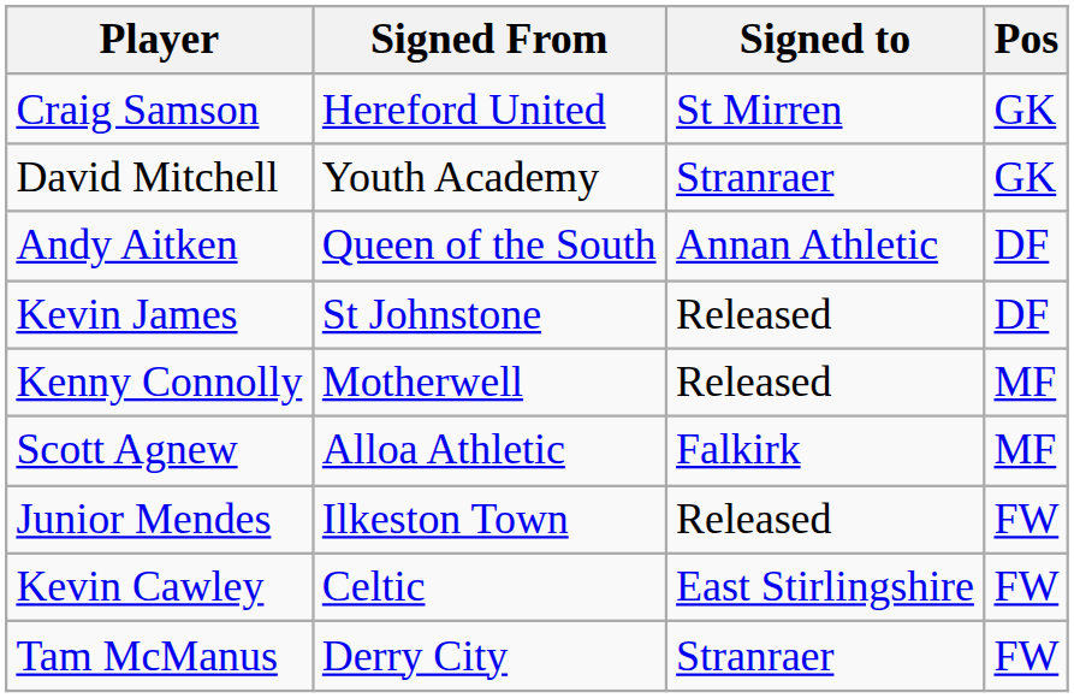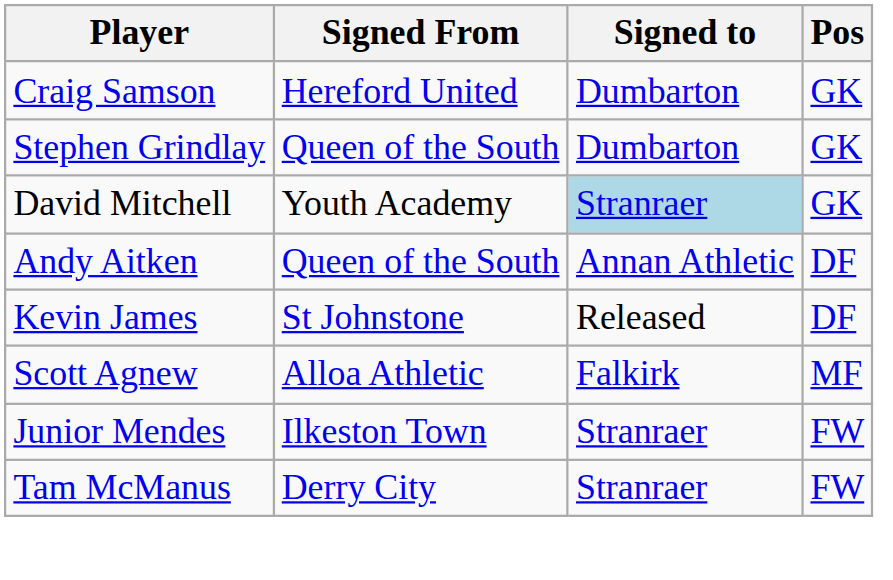 <table class="wikitable">
 <tr>
 <th>Player</th>
 <th>Signed From</th>
 <th>Signed to</th>
 <th>Pos</th>
 </tr>
 <tr>
 <td><a href='#'>Craig Samson</a></td>
 <td> <a href='#'>Hereford United</a></td>
-<td><a href='#'>St Mirren</a></td>
+<td><a href='#'>Dumbarton</a></td>
+<td><a href='#'>GK</a></td>
+</tr>
+<tr>
+<td><a href='#'>Stephen Grindlay</a></td>
+<td> <a href='#'>Queen of the South</a></td>
+<td><a href='#'>Dumbarton</a></td>
 <td><a href='#'>GK</a></td>
 </tr>
 <tr>
 <td>David Mitchell</td>
 <td> Youth Academy</td>
-<td><a href='#'>Stranraer</a></td>
+<td style="background: lightblue;"><a href='#'>Stranraer</a></td>
 <td><a href='#'>GK</a></td>
 </tr>
 <tr>
 <td><a href='#'>Andy Aitken</a></td>
 <td> <a href='#'>Queen of the South</a></td>
 <td><a href='#'>Annan Athletic</a></td>
 <td><a href='#'>DF</a></td>
 </tr>
 <tr>
 <td><a href='#'>Kevin James</a></td>
 <td> <a href='#'>St Johnstone</a></td>
 <td>Released</td>
 <td><a href='#'>DF</a></td>
 </tr>
 <tr>
-<td><a href='#'>Kenny Connolly</a></td>
-<td> <a href='#'>Motherwell</a></td>
-<td>Released</td>
-<td><a href='#'>MF</a></td>
-</tr>
-<tr>
 <td><a href='#'>Scott Agnew</a></td>
 <td> <a href='#'>Alloa Athletic</a></td>
 <td><a href='#'>Falkirk</a></td>
 <td><a href='#'>MF</a></td>
 </tr>
 <tr>
 <td><a href='#'>Junior Mendes</a></td>
 <td> <a href='#'>Ilkeston Town</a></td>
-<td>Released</td>
-<td><a href='#'>FW</a></td>
-</tr>
-<tr>
-<td><a href='#'>Kevin Cawley</a></td>
-<td> <a href='#'>Celtic</a></td>
-<td><a href='#'>East Stirlingshire</a></td>
+<td><a href='#'>Stranraer</a></td>
 <td><a href='#'>FW</a></td>
 </tr>
 <tr>
 <td><a href='#'>Tam McManus</a></td>
 <td> <a href='#'>Derry City</a></td>
 <td><a href='#'>Stranraer</a></td>
 <td><a href='#'>FW</a></td>
 </tr>
 </table>
